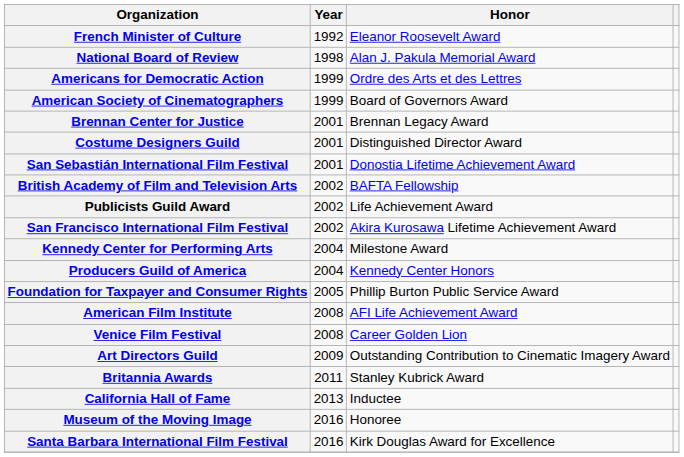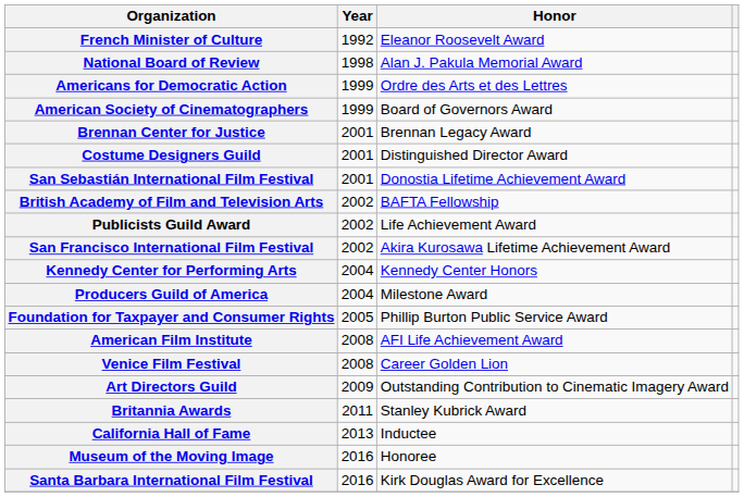 <table class="wikitable sortable plainrowheaders">
 <tr>
 <th scope="col">Organization</th>
 <th scope="col">Year</th>
 <th scope="col">Honor</th>
 <th class=unsortable></th>
 </tr>
 <tr>
 <th scope="row"><a href='#'>French Minister of Culture</a></th>
 <td style="text-align:center;">1992</td>
 <td><a href='#'>Eleanor Roosevelt Award</a></td>
 <td></td>
 </tr>
 <tr>
 <th scope="row"><a href='#'>National Board of Review</a></th>
 <td style="text-align:center;">1998</td>
 <td><a href='#'>Alan J. Pakula Memorial Award</a></td>
 <td></td>
 </tr>
 <tr>
 <th scope="row"><a href='#'>Americans for Democratic Action</a></th>
 <td style="text-align:center;">1999</td>
 <td><a href='#'>Ordre des Arts et des Lettres</a></td>
 <td></td>
 </tr>
 <tr>
 <th scope="row"><a href='#'>American Society of Cinematographers</a></th>
 <td style="text-align:center;">1999</td>
 <td>Board of Governors Award</td>
 <td></td>
 </tr>
 <tr>
 <th scope="row"><a href='#'>Brennan Center for Justice</a></th>
 <td style="text-align:center;">2001</td>
 <td>Brennan Legacy Award</td>
 <td></td>
 </tr>
 <tr>
 <th scope="row"><a href='#'>Costume Designers Guild</a></th>
 <td style="text-align:center;">2001</td>
 <td>Distinguished Director Award</td>
 <td></td>
 </tr>
 <tr>
 <th scope="row"><a href='#'>San Sebastián International Film Festival</a></th>
 <td style="text-align:center;">2001</td>
 <td><a href='#'>Donostia Lifetime Achievement Award</a></td>
 <td></td>
 </tr>
 <tr>
 <th scope="row"><a href='#'>British Academy of Film and Television Arts</a></th>
 <td style="text-align:center;">2002</td>
 <td><a href='#'>BAFTA Fellowship</a></td>
 <td></td>
 </tr>
 <tr>
 <th scope="row">Publicists Guild Award</th>
 <td style="text-align:center;">2002</td>
 <td>Life Achievement Award</td>
 <td></td>
 </tr>
 <tr>
 <th scope="row"><a href='#'>San Francisco International Film Festival</a></th>
 <td style="text-align:center;">2002</td>
 <td><a href='#'>Akira Kurosawa</a> Lifetime Achievement Award</td>
 <td></td>
 </tr>
 <tr>
 <th scope="row"><a href='#'>Kennedy Center for Performing Arts</a></th>
 <td style="text-align:center;">2004</td>
-<td>Milestone Award</td>
+<td><a href='#'>Kennedy Center Honors</a></td>
 <td></td>
 </tr>
 <tr>
 <th scope="row"><a href='#'>Producers Guild of America</a></th>
 <td style="text-align:center;">2004</td>
-<td><a href='#'>Kennedy Center Honors</a></td>
+<td>Milestone Award</td>
 <td></td>
 </tr>
 <tr>
 <th scope="row"><a href='#'>Foundation for Taxpayer and Consumer Rights</a></th>
 <td style="text-align:center;">2005</td>
 <td>Phillip Burton Public Service Award</td>
 <td></td>
 </tr>
 <tr>
 <th scope="row"><a href='#'>American Film Institute</a></th>
 <td style="text-align:center;">2008</td>
 <td><a href='#'>AFI Life Achievement Award</a></td>
 <td></td>
 </tr>
 <tr>
 <th scope="row"><a href='#'>Venice Film Festival</a></th>
 <td style="text-align:center;">2008</td>
 <td><a href='#'>Career Golden Lion</a></td>
 <td></td>
 </tr>
 <tr>
 <th scope="row"><a href='#'>Art Directors Guild</a></th>
 <td style="text-align:center;">2009</td>
 <td>Outstanding Contribution to Cinematic Imagery Award</td>
 <td></td>
 </tr>
 <tr>
 <th scope="row"><a href='#'>Britannia Awards</a></th>
 <td style="text-align:center;">2011</td>
 <td>Stanley Kubrick Award</td>
 <td></td>
 </tr>
 <tr>
 <th scope="row"><a href='#'>California Hall of Fame</a></th>
 <td style="text-align:center;">2013</td>
 <td>Inductee</td>
 <td></td>
 </tr>
 <tr>
 <th scope="row"><a href='#'>Museum of the Moving Image</a></th>
 <td style="text-align:center;">2016</td>
 <td>Honoree</td>
 <td></td>
 </tr>
 <tr>
 <th scope="row"><a href='#'>Santa Barbara International Film Festival</a></th>
 <td style="text-align:center;">2016</td>
 <td>Kirk Douglas Award for Excellence</td>
 <td></td>
 </tr>
 <tr>
 </tr>
 </table>
